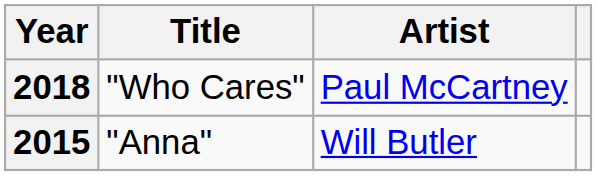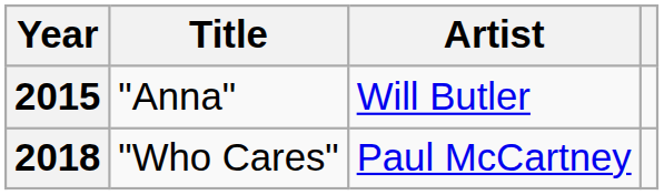 <table class="wikitable plainrowheaders" style="margin-right: 0;">
 <tr>
 <th scope="col">Year</th>
 <th scope="col">Title</th>
 <th scope="col">Artist</th>
 <th scope="col"></th>
 </tr>
 <tr>
+<th scope="row">2015</th>
+<td>"Anna"</td>
+<td><a href='#'>Will Butler</a></td>
+<td align="center"></td>
+</tr>
+<tr>
 <th scope="row">2018</th>
 <td>"Who Cares"</td>
 <td><a href='#'>Paul McCartney</a></td>
 <td align="center"></td>
 </tr>
-<tr>
-<th scope="row">2015</th>
-<td>"Anna"</td>
-<td><a href='#'>Will Butler</a></td>
-<td align="center"></td>
-</tr>
 </table>
